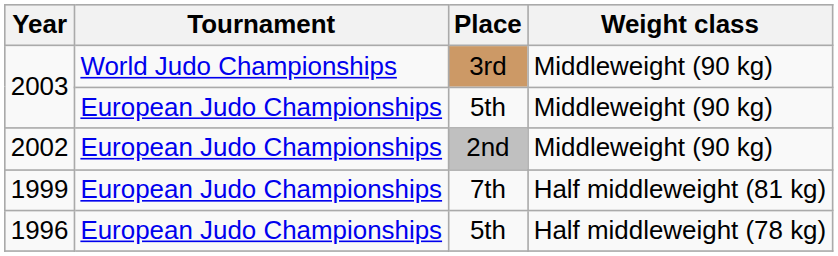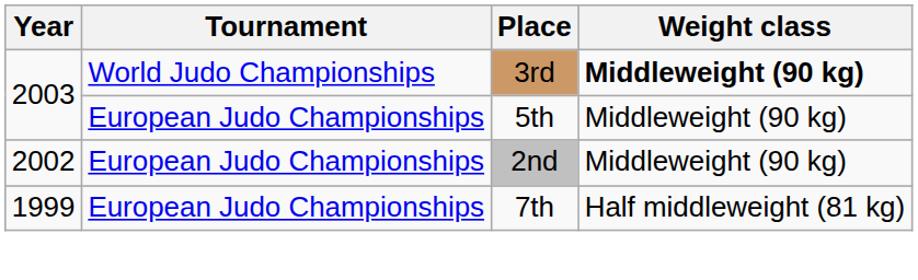 <table class=wikitable>
 <tr>
 <th>Year</th>
 <th>Tournament</th>
 <th>Place</th>
 <th>Weight class</th>
 </tr>
 <tr>
 <td rowspan=2>2003</td>
 <td><a href='#'>World Judo Championships</a></td>
 <td bgcolor="cc9966" align="center">3rd</td>
-<td>Middleweight (90 kg)</td>
+<td><strong>Middleweight (90 kg)</strong></td>
 </tr>
 <tr>
 <td><a href='#'>European Judo Championships</a></td>
 <td align="center">5th</td>
 <td>Middleweight (90 kg)</td>
 </tr>
 <tr>
 <td>2002</td>
 <td><a href='#'>European Judo Championships</a></td>
 <td bgcolor="silver" align="center">2nd</td>
 <td>Middleweight (90 kg)</td>
 </tr>
 <tr>
 <td>1999</td>
 <td><a href='#'>European Judo Championships</a></td>
 <td align="center">7th</td>
 <td>Half middleweight (81 kg)</td>
 </tr>
-<tr>
-<td>1996</td>
-<td><a href='#'>European Judo Championships</a></td>
-<td align="center">5th</td>
-<td>Half middleweight (78 kg)</td>
-</tr>
 </table>
